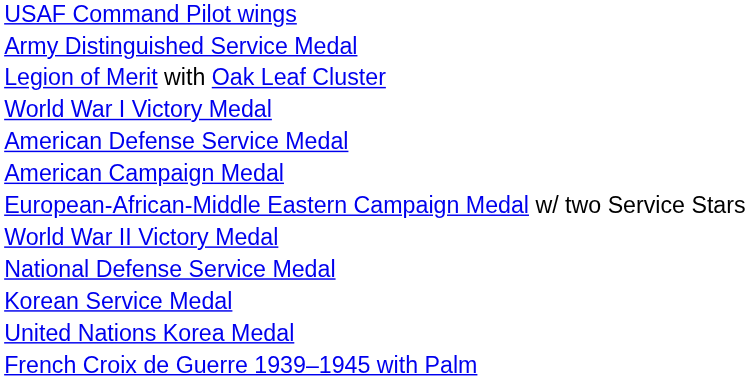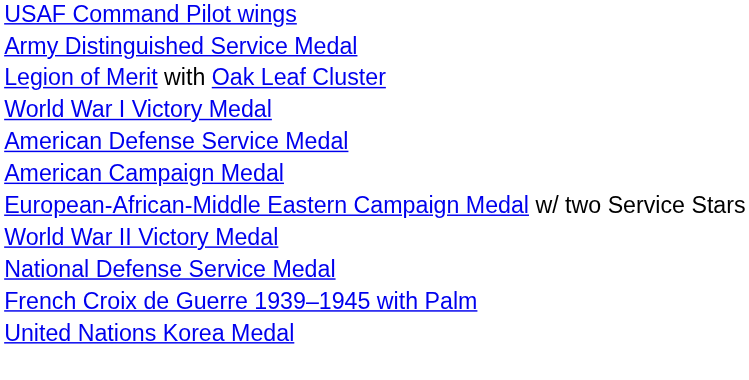 <table>
 <tr>
 <td></td>
 <td><a href='#'>USAF Command Pilot wings</a></td>
 </tr>
 <tr>
 <td></td>
 <td><a href='#'>Army Distinguished Service Medal</a></td>
 </tr>
 <tr>
 <td></td>
 <td><a href='#'>Legion of Merit</a> with <a href='#'>Oak Leaf Cluster</a></td>
 </tr>
 <tr>
 <td></td>
 <td><a href='#'>World War I Victory Medal</a></td>
 </tr>
 <tr>
 <td></td>
 <td><a href='#'>American Defense Service Medal</a></td>
 </tr>
 <tr>
 <td></td>
 <td><a href='#'>American Campaign Medal</a></td>
 </tr>
 <tr>
 <td></td>
 <td><a href='#'>European-African-Middle Eastern Campaign Medal</a> w/ two Service Stars</td>
 </tr>
 <tr>
 <td></td>
 <td><a href='#'>World War II Victory Medal</a></td>
 </tr>
 <tr>
 <td></td>
 <td><a href='#'>National Defense Service Medal</a></td>
 </tr>
 <tr>
 <td></td>
-<td><a href='#'>Korean Service Medal</a></td>
+<td><a href='#'>French Croix de Guerre 1939–1945 with Palm</a></td>
 </tr>
 <tr>
 <td></td>
 <td><a href='#'>United Nations Korea Medal</a></td>
 </tr>
-<tr>
-<td></td>
-<td><a href='#'>French Croix de Guerre 1939–1945 with Palm</a></td>
-</tr>
 </table>
